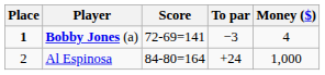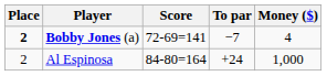 <table class="wikitable">
 <tr>
 <th>Place</th>
 <th>Player</th>
 <th>Score</th>
 <th>To par</th>
 <th>Money (<a href='#'>$</a>)</th>
 </tr>
 <tr>
-<td align=center><strong>1</strong></td>
+<td align=center><strong>2</strong></td>
 <td> <strong><a href='#'>Bobby Jones</a></strong> (a)</td>
 <td align=center>72-69=141</td>
-<td align=center>−3</td>
+<td align=center>−7</td>
 <td align=center>4</td>
 </tr>
 <tr>
 <td align=center>2</td>
 <td> <a href='#'>Al Espinosa</a></td>
 <td align=center>84-80=164</td>
 <td align=center>+24</td>
 <td align=center>1,000</td>
 </tr>
 </table>
